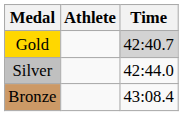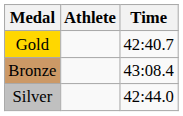 <table class="wikitable">
 <tr>
 <th>Medal</th>
 <th>Athlete</th>
 <th>Time</th>
 </tr>
 <tr>
 <td style="text-align:center;background-color:gold;">Gold</td>
 <td></td>
-<td style="background: lightgrey;">42:40.7</td>
+<td>42:40.7</td>
+</tr>
+<tr>
+<td style="text-align:center;background-color:#CC9966;">Bronze</td>
+<td></td>
+<td>43:08.4</td>
 </tr>
 <tr>
 <td style="text-align:center;background-color:silver;">Silver</td>
 <td></td>
 <td>42:44.0</td>
 </tr>
-<tr>
-<td style="text-align:center;background-color:#CC9966;">Bronze</td>
-<td></td>
-<td>43:08.4</td>
-</tr>
 </table>
